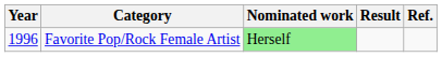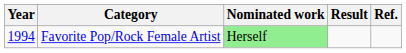 <table class="wikitable">
 <tr>
 <th>Year</th>
 <th>Category</th>
 <th>Nominated work</th>
 <th>Result</th>
 <th>Ref.</th>
 </tr>
 <tr>
-<td><a href='#'>1996</a></td>
+<td><a href='#'>1994</a></td>
 <td><a href='#'>Favorite Pop/Rock Female Artist</a></td>
 <td style="background: lightgreen;">Herself</td>
 <td></td>
 <td align="center"></td>
 </tr>
 </table>
